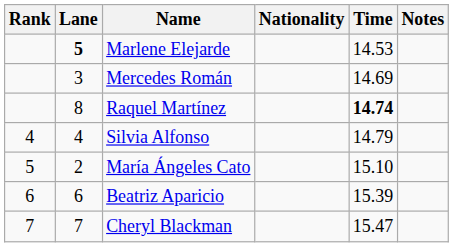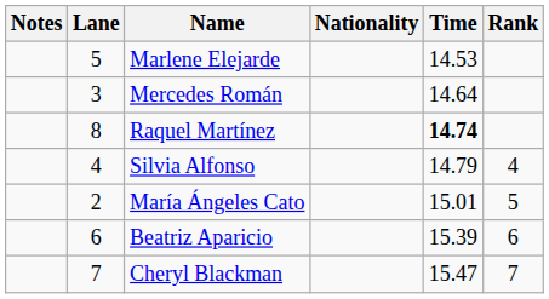 <table class="wikitable sortable" style="text-align:center;font-size:95%">
 <tr>
-<th>Rank</th>
+<th>Notes</th>
 <th>Lane</th>
 <th>Name</th>
 <th>Nationality</th>
 <th>Time</th>
-<th>Notes</th>
+<th>Rank</th>
 </tr>
 <tr>
 <td></td>
-<td><strong>5</strong></td>
+<td>5</td>
 <td align=left><a href='#'>Marlene Elejarde</a></td>
 <td align=left></td>
 <td>14.53</td>
 <td></td>
 </tr>
 <tr>
 <td></td>
 <td>3</td>
 <td align=left><a href='#'>Mercedes Román</a></td>
 <td align=left></td>
-<td>14.69</td>
+<td>14.64</td>
 <td></td>
 </tr>
 <tr>
 <td></td>
 <td>8</td>
 <td align=left><a href='#'>Raquel Martínez</a></td>
 <td align=left></td>
 <td><strong>14.74</strong></td>
 <td></td>
 </tr>
 <tr>
-<td>4</td>
+<td></td>
 <td>4</td>
 <td align=left><a href='#'>Silvia Alfonso</a></td>
 <td align=left></td>
 <td>14.79</td>
-<td></td>
+<td>4</td>
 </tr>
 <tr>
-<td>5</td>
+<td></td>
 <td>2</td>
 <td align=left><a href='#'>María Ángeles Cato</a></td>
 <td align=left></td>
-<td>15.10</td>
-<td></td>
+<td>15.01</td>
+<td>5</td>
 </tr>
 <tr>
-<td>6</td>
+<td></td>
 <td>6</td>
 <td align=left><a href='#'>Beatriz Aparicio</a></td>
 <td align=left></td>
 <td>15.39</td>
-<td></td>
+<td>6</td>
 </tr>
 <tr>
-<td>7</td>
+<td></td>
 <td>7</td>
 <td align=left><a href='#'>Cheryl Blackman</a></td>
 <td align=left></td>
 <td>15.47</td>
-<td></td>
+<td>7</td>
 </tr>
 </table>
